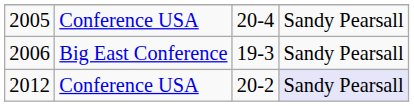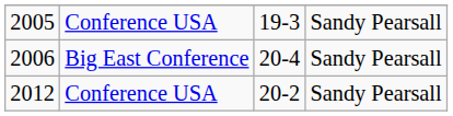 <table class="wikitable">
 <tr>
 </tr>
 <tr>
 <td>2005</td>
 <td><a href='#'>Conference USA</a></td>
-<td>20-4</td>
+<td>19-3</td>
 <td>Sandy Pearsall</td>
 </tr>
 <tr>
 <td>2006</td>
 <td><a href='#'>Big East Conference</a></td>
-<td>19-3</td>
+<td>20-4</td>
 <td>Sandy Pearsall</td>
 </tr>
 <tr>
 <td>2012</td>
 <td><a href='#'>Conference USA</a></td>
 <td>20-2</td>
-<td style="background: lavender;">Sandy Pearsall</td>
+<td>Sandy Pearsall</td>
 </tr>
 </table>
